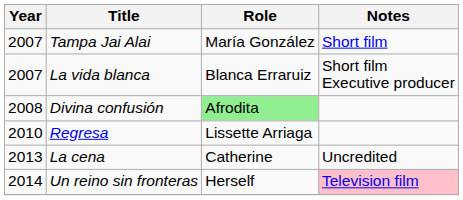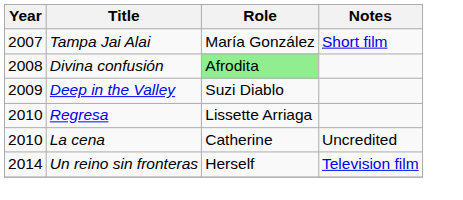 <table class="wikitable sortable">
 <tr>
 <th>Year</th>
 <th>Title</th>
 <th>Role</th>
 <th>Notes</th>
 </tr>
 <tr>
 <td>2007</td>
 <td><em>Tampa Jai Alai</em></td>
 <td>María González</td>
 <td><a href='#'>Short film</a></td>
 </tr>
 <tr>
-<td>2007</td>
-<td><em>La vida blanca</em></td>
-<td>Blanca Erraruiz</td>
-<td>Short film<br>Executive producer</td>
-</tr>
-<tr>
 <td>2008</td>
 <td><em>Divina confusión</em></td>
 <td style="background: lightgreen;">Afrodita</td>
+<td></td>
+</tr>
+<tr>
+<td>2009</td>
+<td><em><a href='#'>Deep in the Valley</a></em></td>
+<td>Suzi Diablo</td>
 <td></td>
 </tr>
 <tr>
 <td>2010</td>
 <td><em><a href='#'>Regresa</a></em></td>
 <td>Lissette Arriaga</td>
 <td></td>
 </tr>
 <tr>
-<td>2013</td>
+<td>2010</td>
 <td><em>La cena</em></td>
 <td>Catherine</td>
 <td>Uncredited</td>
 </tr>
 <tr>
 <td>2014</td>
 <td><em>Un reino sin fronteras</em></td>
 <td>Herself</td>
-<td style="background: pink;"><a href='#'>Television film</a></td>
+<td><a href='#'>Television film</a></td>
 </tr>
 <tr>
 </tr>
 </table>
